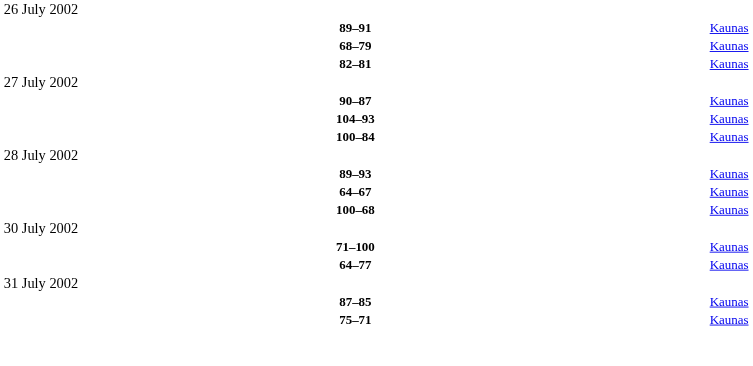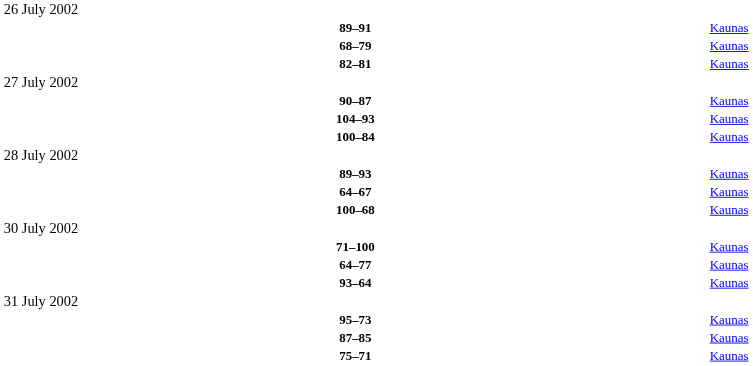 <table style="width:100%;" cellspacing="1">
 <tr>
 <th width=25%></th>
 <th width=3%></th>
 <th width=6%></th>
 <th width=3%></th>
 <th width=25%></th>
 </tr>
 <tr>
 <td>26 July 2002</td>
 </tr>
 <tr style=font-size:90%>
 <td align=right><strong></strong></td>
 <td></td>
 <td align=center><strong>89–91</strong></td>
 <td></td>
 <td><strong></strong></td>
 <td><a href='#'>Kaunas</a></td>
 </tr>
 <tr style=font-size:90%>
 <td align=right><strong></strong></td>
 <td></td>
 <td align=center><strong>68–79</strong></td>
 <td></td>
 <td><strong></strong></td>
 <td><a href='#'>Kaunas</a></td>
 </tr>
 <tr style=font-size:90%>
 <td align=right><strong></strong></td>
 <td></td>
 <td align=center><strong>82–81</strong></td>
 <td></td>
 <td><strong></strong></td>
 <td><a href='#'>Kaunas</a></td>
 </tr>
 <tr>
 <td>27 July 2002</td>
 </tr>
 <tr style=font-size:90%>
 <td align=right><strong></strong></td>
 <td></td>
 <td align=center><strong>90–87</strong></td>
 <td></td>
 <td><strong></strong></td>
 <td><a href='#'>Kaunas</a></td>
 </tr>
 <tr style=font-size:90%>
 <td align=right><strong></strong></td>
 <td></td>
 <td align=center><strong>104–93</strong></td>
 <td></td>
 <td><strong></strong></td>
 <td><a href='#'>Kaunas</a></td>
 </tr>
 <tr style=font-size:90%>
 <td align=right><strong></strong></td>
 <td></td>
 <td align=center><strong>100–84</strong></td>
 <td></td>
 <td><strong></strong></td>
 <td><a href='#'>Kaunas</a></td>
 </tr>
 <tr>
 <td>28 July 2002</td>
 </tr>
 <tr style=font-size:90%>
 <td align=right><strong></strong></td>
 <td></td>
 <td align=center><strong>89–93</strong></td>
 <td></td>
 <td><strong></strong></td>
 <td><a href='#'>Kaunas</a></td>
 </tr>
 <tr style=font-size:90%>
 <td align=right><strong></strong></td>
 <td></td>
 <td align=center><strong>64–67</strong></td>
 <td></td>
 <td><strong></strong></td>
 <td><a href='#'>Kaunas</a></td>
 </tr>
 <tr style=font-size:90%>
 <td align=right><strong></strong></td>
 <td></td>
 <td align=center><strong>100–68</strong></td>
 <td></td>
 <td><strong></strong></td>
 <td><a href='#'>Kaunas</a></td>
 </tr>
 <tr>
 <td>30 July 2002</td>
 </tr>
 <tr style=font-size:90%>
 <td align=right><strong></strong></td>
 <td></td>
 <td align=center><strong>71–100</strong></td>
 <td></td>
 <td><strong></strong></td>
 <td><a href='#'>Kaunas</a></td>
 </tr>
 <tr style=font-size:90%>
 <td align=right><strong></strong></td>
 <td></td>
 <td align=center><strong>64–77</strong></td>
 <td></td>
 <td><strong></strong></td>
 <td><a href='#'>Kaunas</a></td>
 </tr>
+<tr style=font-size:90%>
+<td align=right><strong></strong></td>
+<td></td>
+<td align=center><strong>93–64</strong></td>
+<td></td>
+<td><strong></strong></td>
+<td><a href='#'>Kaunas</a></td>
+</tr>
 <tr>
 <td>31 July 2002</td>
+</tr>
+<tr style=font-size:90%>
+<td align=right><strong></strong></td>
+<td></td>
+<td align=center><strong>95–73</strong></td>
+<td></td>
+<td><strong></strong></td>
+<td><a href='#'>Kaunas</a></td>
 </tr>
 <tr style=font-size:90%>
 <td align=right><strong></strong></td>
 <td></td>
 <td align=center><strong>87–85</strong></td>
 <td></td>
 <td><strong></strong></td>
 <td><a href='#'>Kaunas</a></td>
 </tr>
 <tr style=font-size:90%>
 <td align=right><strong></strong></td>
 <td></td>
 <td align=center><strong>75–71</strong></td>
 <td></td>
 <td><strong></strong></td>
 <td><a href='#'>Kaunas</a></td>
 </tr>
 </table>
